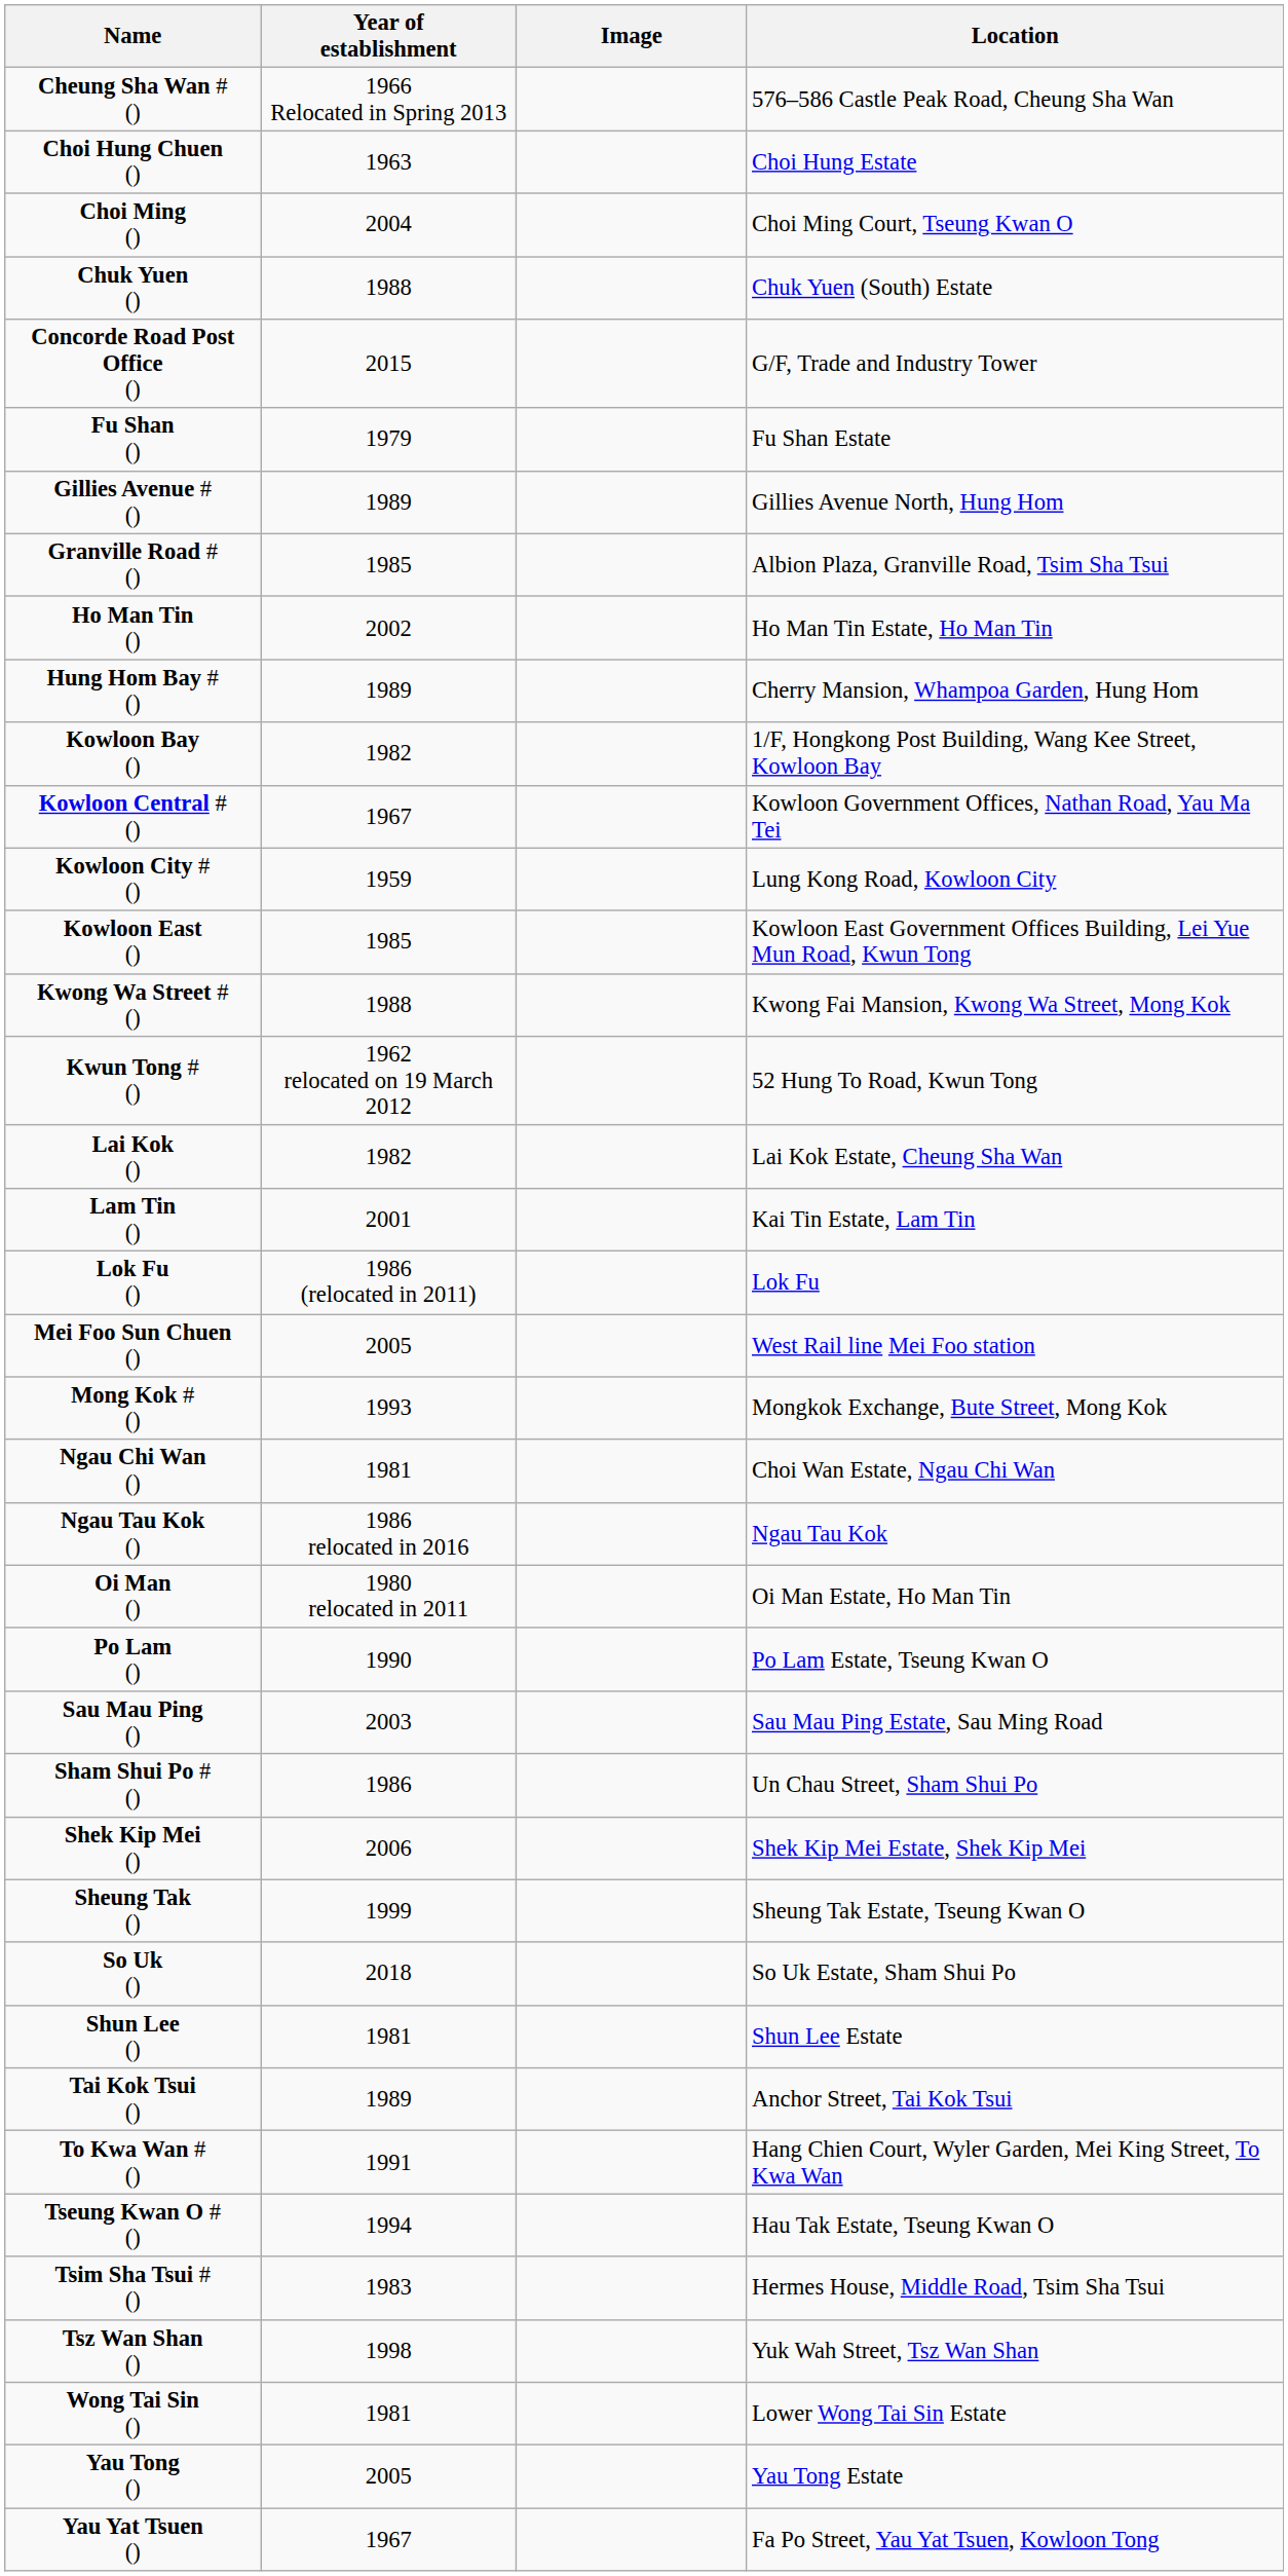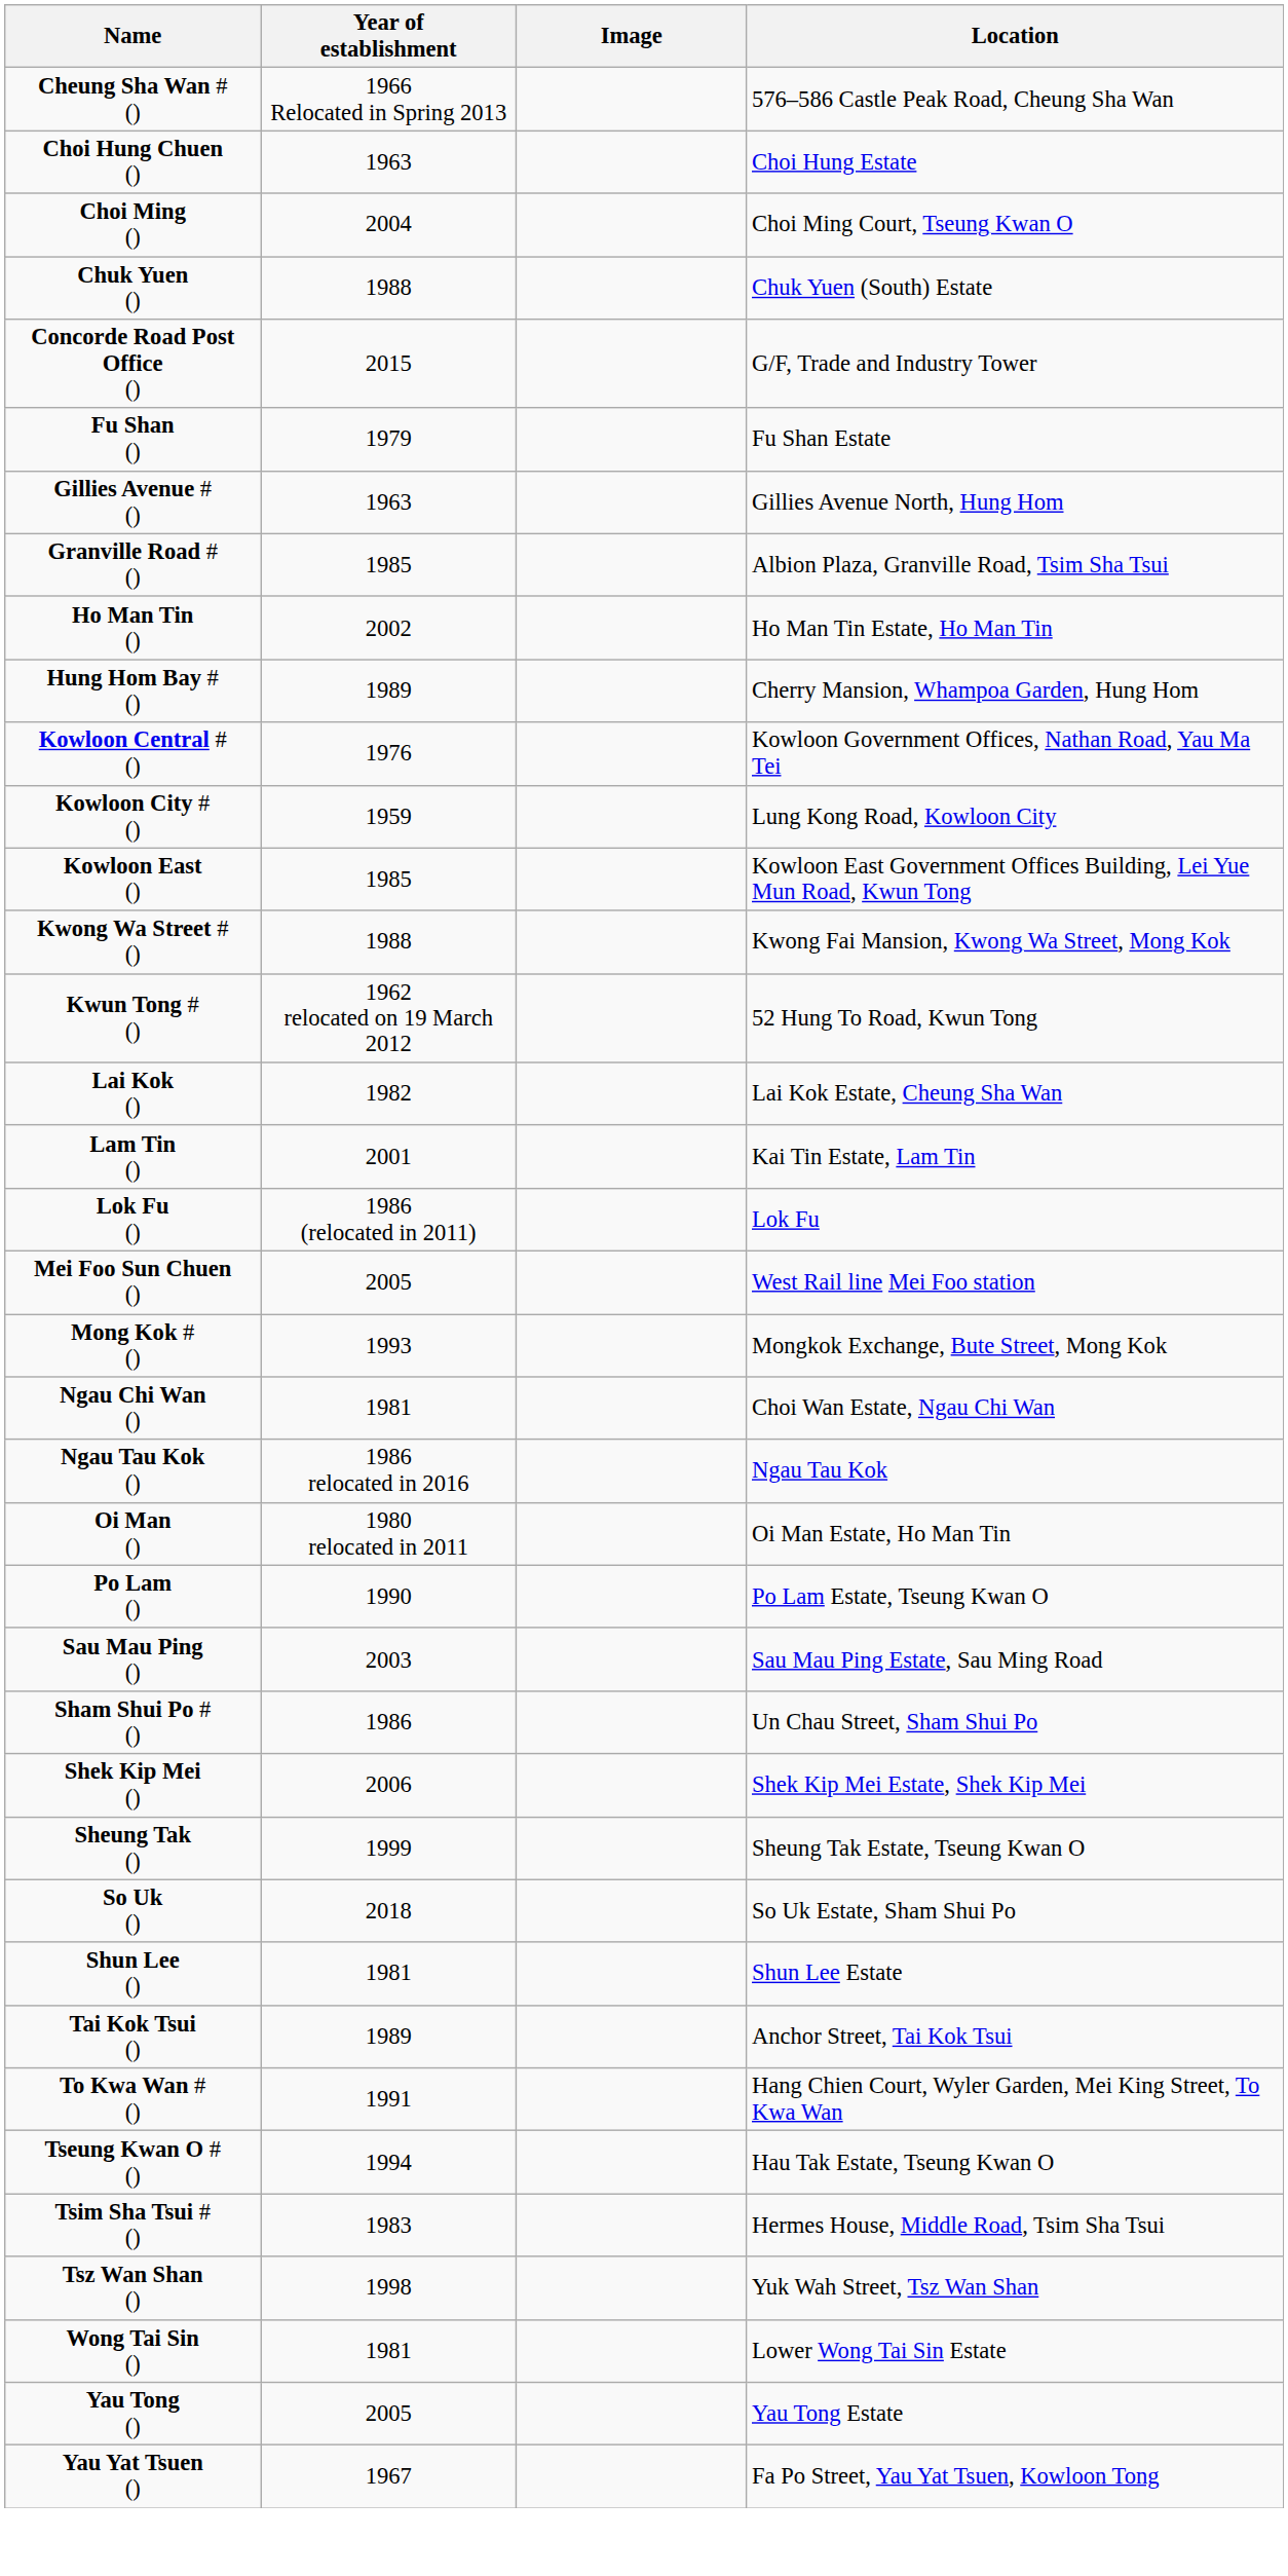 <table class="wikitable" width="100%">
 <tr>
 <th width="20%">Name</th>
 <th width="20%">Year of<br>establishment</th>
 <th width="18%">Image</th>
 <th width="42%">Location</th>
 </tr>
 <tr>
 <td align="center"><strong>Cheung Sha Wan</strong> #<br>()</td>
 <td align="center">1966<br>Relocated in Spring 2013</td>
 <td align="center"></td>
 <td>576–586 Castle Peak Road, Cheung Sha Wan</td>
 </tr>
 <tr>
 <td align="center"><strong>Choi Hung Chuen</strong><br>()</td>
 <td align="center">1963</td>
 <td align="center"></td>
 <td><a href='#'>Choi Hung Estate</a></td>
 </tr>
 <tr>
 <td align="center"><strong>Choi Ming</strong><br>()</td>
 <td align="center">2004</td>
 <td align="center"></td>
 <td>Choi Ming Court, <a href='#'>Tseung Kwan O</a></td>
 </tr>
 <tr>
 <td align="center"><strong>Chuk Yuen</strong><br>()</td>
 <td align="center">1988</td>
 <td align="center"></td>
 <td><a href='#'>Chuk Yuen</a> (South) Estate</td>
 </tr>
 <tr>
 <td align="center"><strong>Concorde Road Post Office</strong><br>()</td>
 <td align="center">2015</td>
 <td align="center"></td>
 <td>G/F, Trade and Industry Tower</td>
 </tr>
 <tr>
 <td align="center"><strong>Fu Shan</strong><br>()</td>
 <td align="center">1979</td>
 <td align="center"></td>
 <td>Fu Shan Estate</td>
 </tr>
 <tr>
 <td align="center"><strong>Gillies Avenue</strong> #<br>()</td>
-<td align="center">1989</td>
+<td align="center">1963</td>
 <td align="center"></td>
 <td>Gillies Avenue North, <a href='#'>Hung Hom</a></td>
 </tr>
 <tr>
 <td align="center"><strong>Granville Road</strong> #<br>()</td>
 <td align="center">1985</td>
 <td align="center"></td>
 <td>Albion Plaza, Granville Road, <a href='#'>Tsim Sha Tsui</a></td>
 </tr>
 <tr>
 <td align="center"><strong>Ho Man Tin</strong><br>()</td>
 <td align="center">2002</td>
 <td align="center"></td>
 <td>Ho Man Tin Estate, <a href='#'>Ho Man Tin</a></td>
 </tr>
 <tr>
 <td align="center"><strong>Hung Hom Bay</strong> #<br>()</td>
 <td align="center">1989</td>
 <td align="center"></td>
 <td>Cherry Mansion, <a href='#'>Whampoa Garden</a>, Hung Hom</td>
 </tr>
 <tr>
-<td align="center"><strong>Kowloon Bay</strong><br>()</td>
-<td align="center">1982</td>
-<td align="center"></td>
-<td>1/F, Hongkong Post Building, Wang Kee Street, <a href='#'>Kowloon Bay</a></td>
-</tr>
-<tr>
 <td align="center"><strong><a href='#'>Kowloon Central</a></strong> #<br>()</td>
-<td align="center">1967</td>
+<td align="center">1976</td>
 <td align="center"></td>
 <td>Kowloon Government Offices, <a href='#'>Nathan Road</a>, <a href='#'>Yau Ma Tei</a></td>
 </tr>
 <tr>
 <td align="center"><strong>Kowloon City</strong> #<br>()</td>
 <td align="center">1959</td>
 <td align="center"></td>
 <td>Lung Kong Road, <a href='#'>Kowloon City</a></td>
 </tr>
 <tr>
 <td align="center"><strong>Kowloon East</strong><br>()</td>
 <td align="center">1985</td>
 <td align="center"></td>
 <td>Kowloon East Government Offices Building, <a href='#'>Lei Yue Mun Road</a>, <a href='#'>Kwun Tong</a></td>
 </tr>
 <tr>
 <td align="center"><strong>Kwong Wa Street</strong> #<br>()</td>
 <td align="center">1988</td>
 <td align="center"></td>
 <td>Kwong Fai Mansion, <a href='#'>Kwong Wa Street</a>, <a href='#'>Mong Kok</a></td>
 </tr>
 <tr>
 <td align="center"><strong>Kwun Tong</strong> #<br>()</td>
 <td align="center">1962<br>relocated on 19 March 2012</td>
 <td align="center"></td>
 <td>52 Hung To Road, Kwun Tong</td>
 </tr>
 <tr>
 <td align="center"><strong>Lai Kok</strong><br>()</td>
 <td align="center">1982</td>
 <td align="center"></td>
 <td>Lai Kok Estate, <a href='#'>Cheung Sha Wan</a></td>
 </tr>
 <tr>
 <td align="center"><strong>Lam Tin</strong><br>()</td>
 <td align="center">2001</td>
 <td align="center"></td>
 <td>Kai Tin Estate, <a href='#'>Lam Tin</a></td>
 </tr>
 <tr>
 <td align="center"><strong>Lok Fu</strong><br>()</td>
 <td align="center">1986<br>(relocated in 2011)</td>
 <td align="center"></td>
 <td><a href='#'>Lok Fu</a></td>
 </tr>
 <tr>
 <td align="center"><strong>Mei Foo Sun Chuen</strong><br>()</td>
 <td align="center">2005</td>
 <td align="center"></td>
 <td><a href='#'>West Rail line</a> <a href='#'>Mei Foo station</a></td>
 </tr>
 <tr>
 <td align="center"><strong>Mong Kok</strong> #<br>()</td>
 <td align="center">1993</td>
 <td align="center"></td>
 <td>Mongkok Exchange, <a href='#'>Bute Street</a>, Mong Kok</td>
 </tr>
 <tr>
 <td align="center"><strong>Ngau Chi Wan</strong><br>()</td>
 <td align="center">1981</td>
 <td align="center"></td>
 <td>Choi Wan Estate, <a href='#'>Ngau Chi Wan</a></td>
 </tr>
 <tr>
 <td align="center"><strong>Ngau Tau Kok</strong><br>()</td>
 <td align="center">1986<br>relocated in 2016</td>
 <td align="center"></td>
 <td><a href='#'>Ngau Tau Kok</a></td>
 </tr>
 <tr>
 <td align="center"><strong>Oi Man</strong><br>()</td>
 <td align="center">1980<br>relocated in 2011</td>
 <td align="center"></td>
 <td>Oi Man Estate, Ho Man Tin</td>
 </tr>
 <tr>
 <td align="center"><strong>Po Lam</strong><br>()</td>
 <td align="center">1990</td>
 <td align="center"></td>
 <td><a href='#'>Po Lam</a> Estate, Tseung Kwan O</td>
 </tr>
 <tr>
 <td align="center"><strong>Sau Mau Ping</strong><br>()</td>
 <td align="center">2003</td>
 <td align="center"></td>
 <td><a href='#'>Sau Mau Ping Estate</a>, Sau Ming Road</td>
 </tr>
 <tr>
 <td align="center"><strong>Sham Shui Po</strong> #<br>()</td>
 <td align="center">1986</td>
 <td align="center"></td>
 <td>Un Chau Street, <a href='#'>Sham Shui Po</a></td>
 </tr>
 <tr>
 <td align="center"><strong>Shek Kip Mei</strong><br>()</td>
 <td align="center">2006</td>
 <td align="center"></td>
 <td><a href='#'>Shek Kip Mei Estate</a>, <a href='#'>Shek Kip Mei</a></td>
 </tr>
 <tr>
 <td align="center"><strong>Sheung Tak</strong><br>()</td>
 <td align="center">1999</td>
 <td align="center"></td>
 <td>Sheung Tak Estate, Tseung Kwan O</td>
 </tr>
 <tr>
 <td align="center"><strong>So Uk</strong><br>()</td>
 <td align="center">2018</td>
 <td align="center"></td>
 <td>So Uk Estate, Sham Shui Po</td>
 </tr>
 <tr>
 <td align="center"><strong>Shun Lee</strong><br>()</td>
 <td align="center">1981</td>
 <td align="center"></td>
 <td><a href='#'>Shun Lee</a> Estate</td>
 </tr>
 <tr>
 <td align="center"><strong>Tai Kok Tsui</strong><br>()</td>
 <td align="center">1989</td>
 <td align="center"></td>
 <td>Anchor Street, <a href='#'>Tai Kok Tsui</a></td>
 </tr>
 <tr>
 <td align="center"><strong>To Kwa Wan</strong> #<br>()</td>
 <td align="center">1991</td>
 <td align="center"></td>
 <td>Hang Chien Court, Wyler Garden, Mei King Street, <a href='#'>To Kwa Wan</a></td>
 </tr>
 <tr>
 <td align="center"><strong>Tseung Kwan O</strong> #<br>()</td>
 <td align="center">1994</td>
 <td align="center"></td>
 <td>Hau Tak Estate, Tseung Kwan O</td>
 </tr>
 <tr>
 <td align="center"><strong>Tsim Sha Tsui</strong> #<br>()</td>
 <td align="center">1983</td>
 <td align="center"></td>
 <td>Hermes House, <a href='#'>Middle Road</a>, Tsim Sha Tsui</td>
 </tr>
 <tr>
 <td align="center"><strong>Tsz Wan Shan</strong><br>()</td>
 <td align="center">1998</td>
 <td align="center"></td>
 <td>Yuk Wah Street, <a href='#'>Tsz Wan Shan</a></td>
 </tr>
 <tr>
 <td align="center"><strong>Wong Tai Sin</strong><br>()</td>
 <td align="center">1981</td>
 <td align="center"></td>
 <td>Lower <a href='#'>Wong Tai Sin</a> Estate</td>
 </tr>
 <tr>
 <td align="center"><strong>Yau Tong</strong><br>()</td>
 <td align="center">2005</td>
 <td align="center"></td>
 <td><a href='#'>Yau Tong</a> Estate</td>
 </tr>
 <tr>
 <td align="center"><strong>Yau Yat Tsuen</strong><br>()</td>
 <td align="center">1967</td>
 <td align="center"></td>
 <td>Fa Po Street, <a href='#'>Yau Yat Tsuen</a>, <a href='#'>Kowloon Tong</a></td>
 </tr>
 </table>
